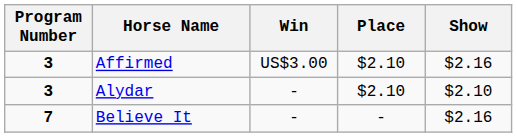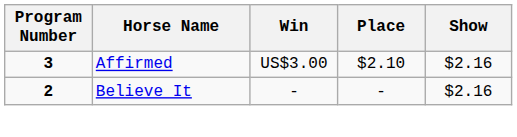 <table class="wikitable sortable" style="font-size:90%">
 <tr>
 <th width="58px">Program <br> Number</th>
 <th width="110px">Horse Name <br></th>
 <th width="58px">Win <br></th>
 <th width="58px">Place <br></th>
 <th width="58px">Show <br></th>
 </tr>
 <tr>
 <td align=center><strong>3</strong></td>
 <td><a href='#'>Affirmed</a></td>
 <td align=center>US$3.00</td>
 <td align=center>$2.10</td>
 <td align=center>$2.16</td>
 </tr>
 <tr>
-<td align=center><strong>3</strong></td>
-<td><a href='#'>Alydar</a></td>
-<td align=center>-</td>
-<td align=center>$2.10</td>
-<td align=center>$2.10</td>
-</tr>
-<tr>
-<td align=center><strong>7</strong></td>
+<td align=center><strong>2</strong></td>
 <td><a href='#'>Believe It</a></td>
 <td align=center>-</td>
 <td align=center>-</td>
 <td align=center>$2.16</td>
 </tr>
 </table>
